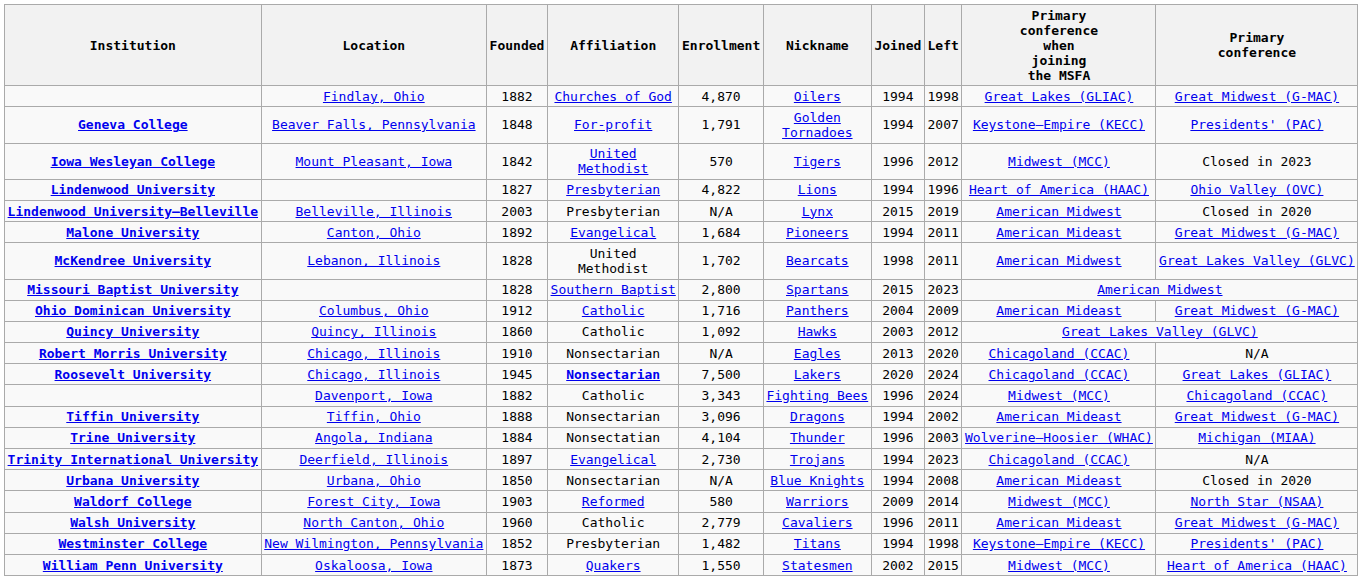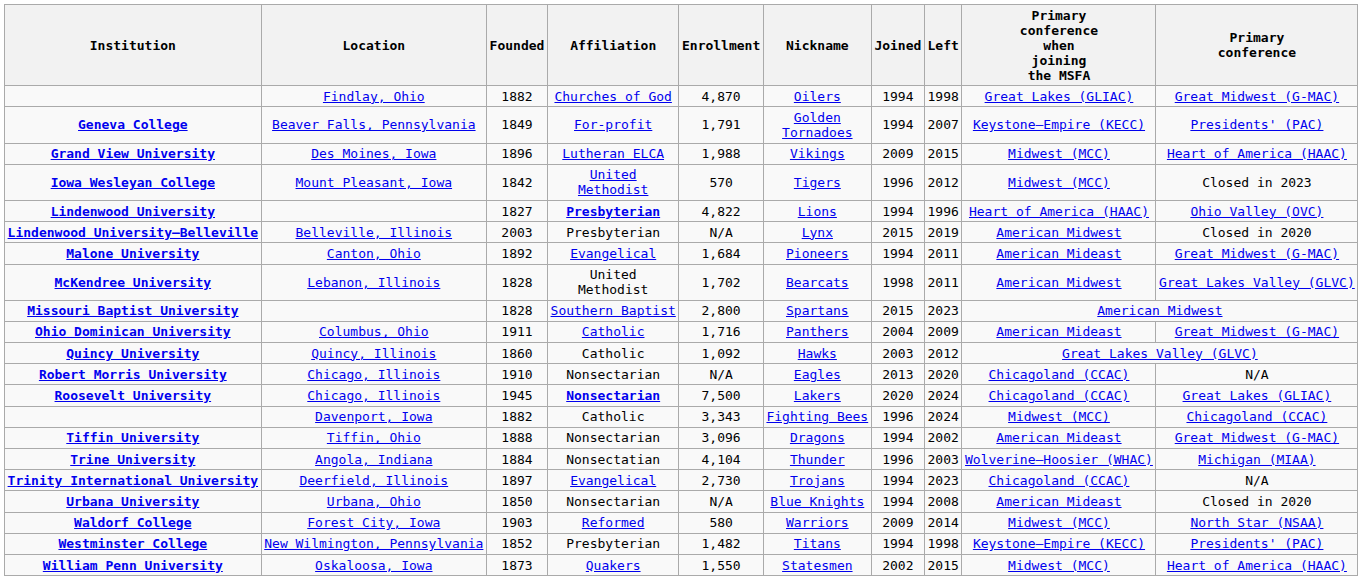 <table class="wikitable sortable" style="text-align:center">
 <tr>
 <th>Institution</th>
 <th>Location</th>
 <th>Founded</th>
 <th>Affiliation</th>
 <th>Enrollment</th>
 <th>Nickname</th>
 <th>Joined</th>
 <th>Left</th>
 <th>Primary<br>conference<br>when<br>joining<br>the MSFA</th>
 <th>Primary<br>conference</th>
 </tr>
 <tr>
 <td></td>
 <td><a href='#'>Findlay, Ohio</a></td>
 <td>1882</td>
 <td><a href='#'>Churches of God</a></td>
 <td>4,870</td>
 <td><a href='#'>Oilers</a></td>
 <td>1994</td>
 <td>1998</td>
 <td><a href='#'>Great Lakes (GLIAC)</a></td>
 <td><a href='#'>Great Midwest (G-MAC)</a></td>
 </tr>
 <tr>
 <td><strong><a href='#'>Geneva College</a></strong></td>
 <td><a href='#'>Beaver Falls, Pennsylvania</a></td>
-<td>1848</td>
+<td>1849</td>
 <td><a href='#'>For-profit</a></td>
 <td>1,791</td>
 <td><a href='#'>Golden<br>Tornadoes</a></td>
 <td>1994</td>
 <td>2007</td>
 <td><a href='#'>Keystone–Empire (KECC)</a></td>
 <td><a href='#'>Presidents' (PAC)</a></td>
+</tr>
+<tr>
+<td><strong><a href='#'>Grand View University</a></strong></td>
+<td><a href='#'>Des Moines, Iowa</a></td>
+<td>1896</td>
+<td><a href='#'>Lutheran ELCA</a></td>
+<td>1,988</td>
+<td><a href='#'>Vikings</a></td>
+<td>2009</td>
+<td>2015</td>
+<td><a href='#'>Midwest (MCC)</a></td>
+<td><a href='#'>Heart of America (HAAC)</a></td>
 </tr>
 <tr>
 <td><strong><a href='#'>Iowa Wesleyan College</a></strong></td>
 <td><a href='#'>Mount Pleasant, Iowa</a></td>
 <td>1842</td>
 <td><a href='#'>United<br>Methodist</a></td>
 <td>570</td>
 <td><a href='#'>Tigers</a></td>
 <td>1996</td>
 <td>2012</td>
 <td><a href='#'>Midwest (MCC)</a></td>
 <td>Closed in 2023</td>
 </tr>
 <tr>
 <td><strong><a href='#'>Lindenwood University</a></strong></td>
 <td></td>
 <td>1827</td>
-<td><a href='#'>Presbyterian</a><br></td>
+<td><strong><a href='#'>Presbyterian</a><br></strong></td>
 <td>4,822</td>
 <td><a href='#'>Lions</a></td>
 <td>1994</td>
 <td>1996</td>
 <td><a href='#'>Heart of America (HAAC)</a></td>
 <td><a href='#'>Ohio Valley (OVC)</a></td>
 </tr>
 <tr>
 <td><strong><a href='#'>Lindenwood University–Belleville</a></strong></td>
 <td><a href='#'>Belleville, Illinois</a></td>
 <td>2003</td>
 <td>Presbyterian<br></td>
 <td>N/A</td>
 <td><a href='#'>Lynx</a></td>
 <td>2015</td>
 <td>2019</td>
 <td><a href='#'>American Midwest</a></td>
 <td>Closed in 2020</td>
 </tr>
 <tr>
 <td><strong><a href='#'>Malone University</a></strong></td>
 <td><a href='#'>Canton, Ohio</a></td>
 <td>1892</td>
 <td><a href='#'>Evangelical</a></td>
 <td>1,684</td>
 <td><a href='#'>Pioneers</a></td>
 <td>1994</td>
 <td>2011</td>
 <td><a href='#'>American Mideast</a></td>
 <td><a href='#'>Great Midwest (G-MAC)</a></td>
 </tr>
 <tr>
 <td><strong><a href='#'>McKendree University</a></strong></td>
 <td><a href='#'>Lebanon, Illinois</a></td>
 <td>1828</td>
 <td>United<br>Methodist</td>
 <td>1,702</td>
 <td><a href='#'>Bearcats</a></td>
 <td>1998</td>
 <td>2011</td>
 <td><a href='#'>American Midwest</a></td>
 <td><a href='#'>Great Lakes Valley (GLVC)</a></td>
 </tr>
 <tr>
 <td><strong><a href='#'>Missouri Baptist University</a></strong></td>
 <td></td>
 <td>1828</td>
 <td><a href='#'>Southern Baptist</a></td>
 <td>2,800</td>
 <td><a href='#'>Spartans</a></td>
 <td>2015</td>
 <td>2023</td>
 <td colspan=2><a href='#'>American Midwest</a></td>
 </tr>
 <tr>
 <td><strong><a href='#'>Ohio Dominican University</a></strong></td>
 <td><a href='#'>Columbus, Ohio</a></td>
-<td>1912</td>
+<td>1911</td>
 <td><a href='#'>Catholic</a><br></td>
 <td>1,716</td>
 <td><a href='#'>Panthers</a></td>
 <td>2004</td>
 <td>2009</td>
 <td><a href='#'>American Mideast</a></td>
 <td><a href='#'>Great Midwest (G-MAC)</a></td>
 </tr>
 <tr>
 <td><strong><a href='#'>Quincy University</a></strong></td>
 <td><a href='#'>Quincy, Illinois</a></td>
 <td>1860</td>
 <td>Catholic<br></td>
 <td>1,092</td>
 <td><a href='#'>Hawks</a></td>
 <td>2003</td>
 <td>2012</td>
 <td colspan=2><a href='#'>Great Lakes Valley (GLVC)</a></td>
 </tr>
 <tr>
 <td><strong><a href='#'>Robert Morris University</a></strong></td>
 <td><a href='#'>Chicago, Illinois</a></td>
 <td>1910</td>
 <td>Nonsectarian</td>
 <td>N/A</td>
 <td><a href='#'>Eagles</a></td>
 <td>2013</td>
 <td>2020</td>
 <td><a href='#'>Chicagoland (CCAC)</a></td>
 <td>N/A</td>
 </tr>
 <tr>
 <td><strong><a href='#'>Roosevelt University</a></strong></td>
 <td><a href='#'>Chicago, Illinois</a></td>
 <td>1945</td>
 <td><strong><a href='#'>Nonsectarian</a></strong></td>
 <td>7,500</td>
 <td><a href='#'>Lakers</a></td>
 <td>2020</td>
 <td>2024</td>
 <td><a href='#'>Chicagoland (CCAC)</a></td>
 <td><a href='#'>Great Lakes (GLIAC)</a></td>
 </tr>
 <tr>
 <td></td>
 <td><a href='#'>Davenport, Iowa</a></td>
 <td>1882</td>
 <td>Catholic</td>
 <td>3,343</td>
 <td><a href='#'>Fighting Bees</a></td>
 <td>1996</td>
 <td>2024</td>
 <td><a href='#'>Midwest (MCC)</a></td>
 <td><a href='#'>Chicagoland (CCAC)</a></td>
 </tr>
 <tr>
 <td><strong><a href='#'>Tiffin University</a></strong></td>
 <td><a href='#'>Tiffin, Ohio</a></td>
 <td>1888</td>
 <td>Nonsectarian</td>
 <td>3,096</td>
 <td><a href='#'>Dragons</a></td>
 <td>1994</td>
 <td>2002</td>
 <td><a href='#'>American Mideast</a></td>
 <td><a href='#'>Great Midwest (G-MAC)</a></td>
 </tr>
 <tr>
 <td><strong><a href='#'>Trine University</a></strong></td>
 <td><a href='#'>Angola, Indiana</a></td>
 <td>1884</td>
 <td>Nonsectatian</td>
 <td>4,104</td>
 <td><a href='#'>Thunder</a></td>
 <td>1996</td>
 <td>2003</td>
 <td><a href='#'>Wolverine–Hoosier (WHAC)</a></td>
 <td><a href='#'>Michigan (MIAA)</a></td>
 </tr>
 <tr>
 <td><strong><a href='#'>Trinity International University</a></strong></td>
 <td><a href='#'>Deerfield, Illinois</a></td>
 <td>1897</td>
 <td><a href='#'>Evangelical</a></td>
 <td>2,730</td>
 <td><a href='#'>Trojans</a></td>
 <td>1994</td>
 <td>2023</td>
 <td><a href='#'>Chicagoland (CCAC)</a></td>
 <td>N/A</td>
 </tr>
 <tr>
 <td><strong><a href='#'>Urbana University</a></strong></td>
 <td><a href='#'>Urbana, Ohio</a></td>
 <td>1850</td>
 <td>Nonsectarian</td>
 <td>N/A</td>
 <td><a href='#'>Blue Knights</a></td>
 <td>1994</td>
 <td>2008</td>
 <td><a href='#'>American Mideast</a></td>
 <td>Closed in 2020</td>
 </tr>
 <tr>
 <td><strong><a href='#'>Waldorf College</a></strong></td>
 <td><a href='#'>Forest City, Iowa</a></td>
 <td>1903</td>
 <td><a href='#'>Reformed</a></td>
 <td>580</td>
 <td><a href='#'>Warriors</a></td>
 <td>2009</td>
 <td>2014</td>
 <td><a href='#'>Midwest (MCC)</a></td>
 <td><a href='#'>North Star (NSAA)</a></td>
 </tr>
 <tr>
-<td><strong><a href='#'>Walsh University</a></strong></td>
-<td><a href='#'>North Canton, Ohio</a></td>
-<td>1960</td>
-<td>Catholic<br></td>
-<td>2,779</td>
-<td><a href='#'>Cavaliers</a></td>
-<td>1996</td>
-<td>2011</td>
-<td><a href='#'>American Mideast</a></td>
-<td><a href='#'>Great Midwest (G-MAC)</a></td>
-</tr>
-<tr>
 <td><strong><a href='#'>Westminster College</a></strong></td>
 <td><a href='#'>New Wilmington, Pennsylvania</a></td>
 <td>1852</td>
 <td>Presbyterian<br></td>
 <td>1,482</td>
 <td><a href='#'>Titans</a></td>
 <td>1994</td>
 <td>1998</td>
 <td><a href='#'>Keystone–Empire (KECC)</a></td>
 <td><a href='#'>Presidents' (PAC)</a></td>
 </tr>
 <tr>
 <td><strong><a href='#'>William Penn University</a></strong></td>
 <td><a href='#'>Oskaloosa, Iowa</a></td>
 <td>1873</td>
 <td><a href='#'>Quakers</a></td>
 <td>1,550</td>
 <td><a href='#'>Statesmen</a></td>
 <td>2002</td>
 <td>2015</td>
 <td><a href='#'>Midwest (MCC)</a></td>
 <td><a href='#'>Heart of America (HAAC)</a></td>
 </tr>
 </table>
